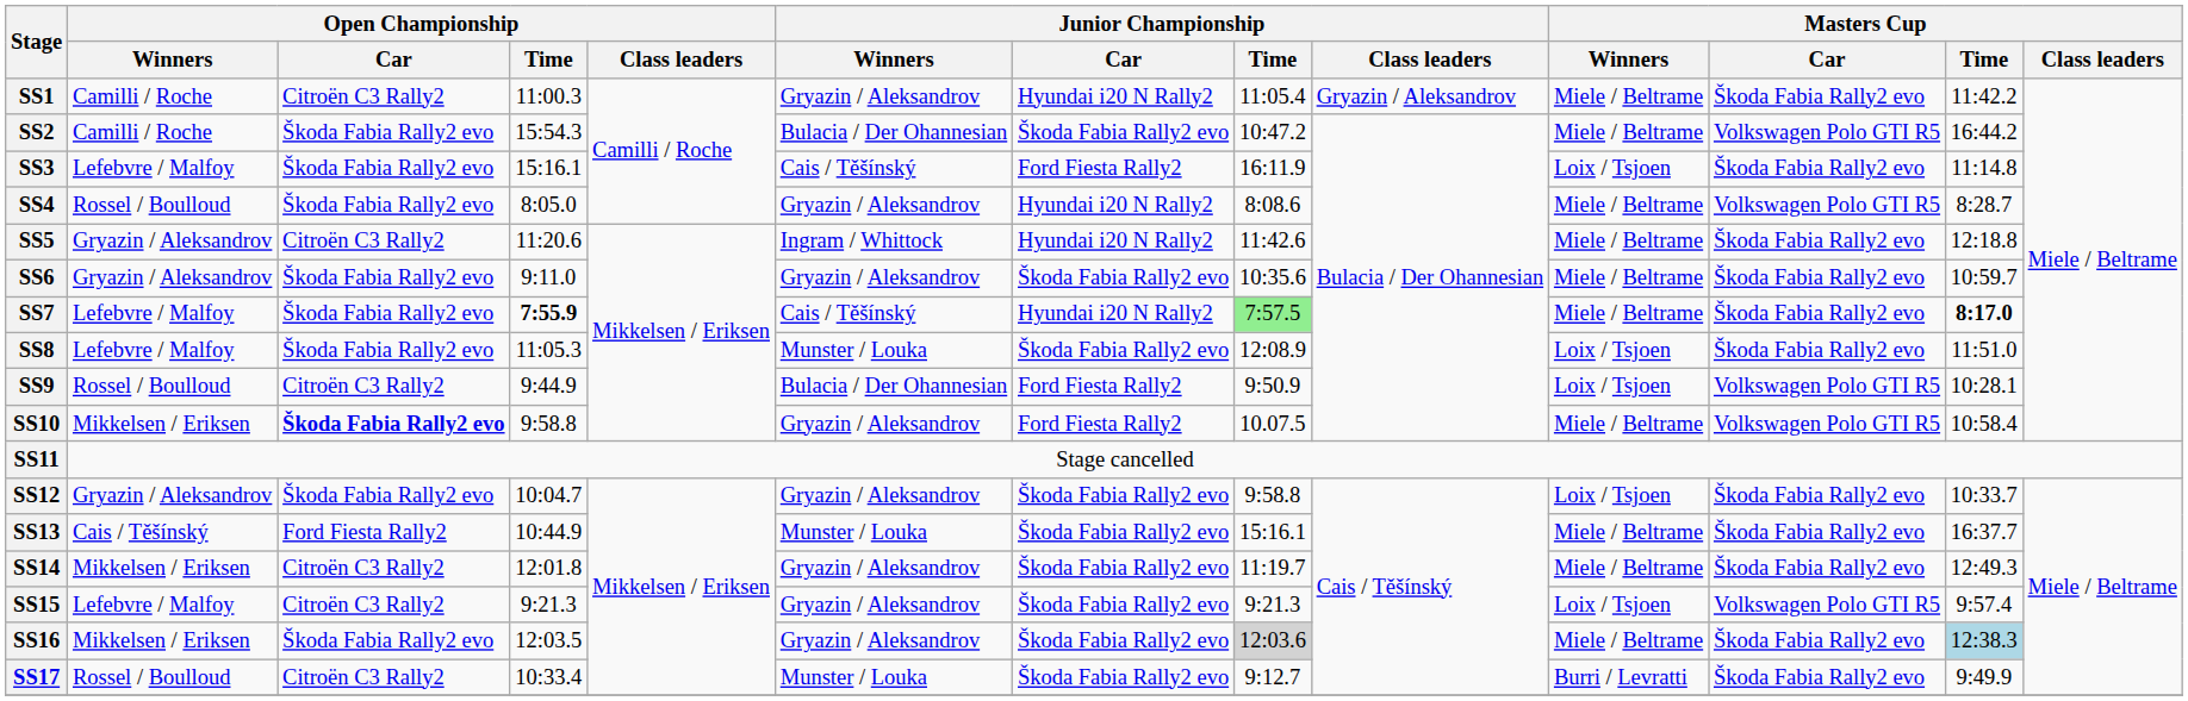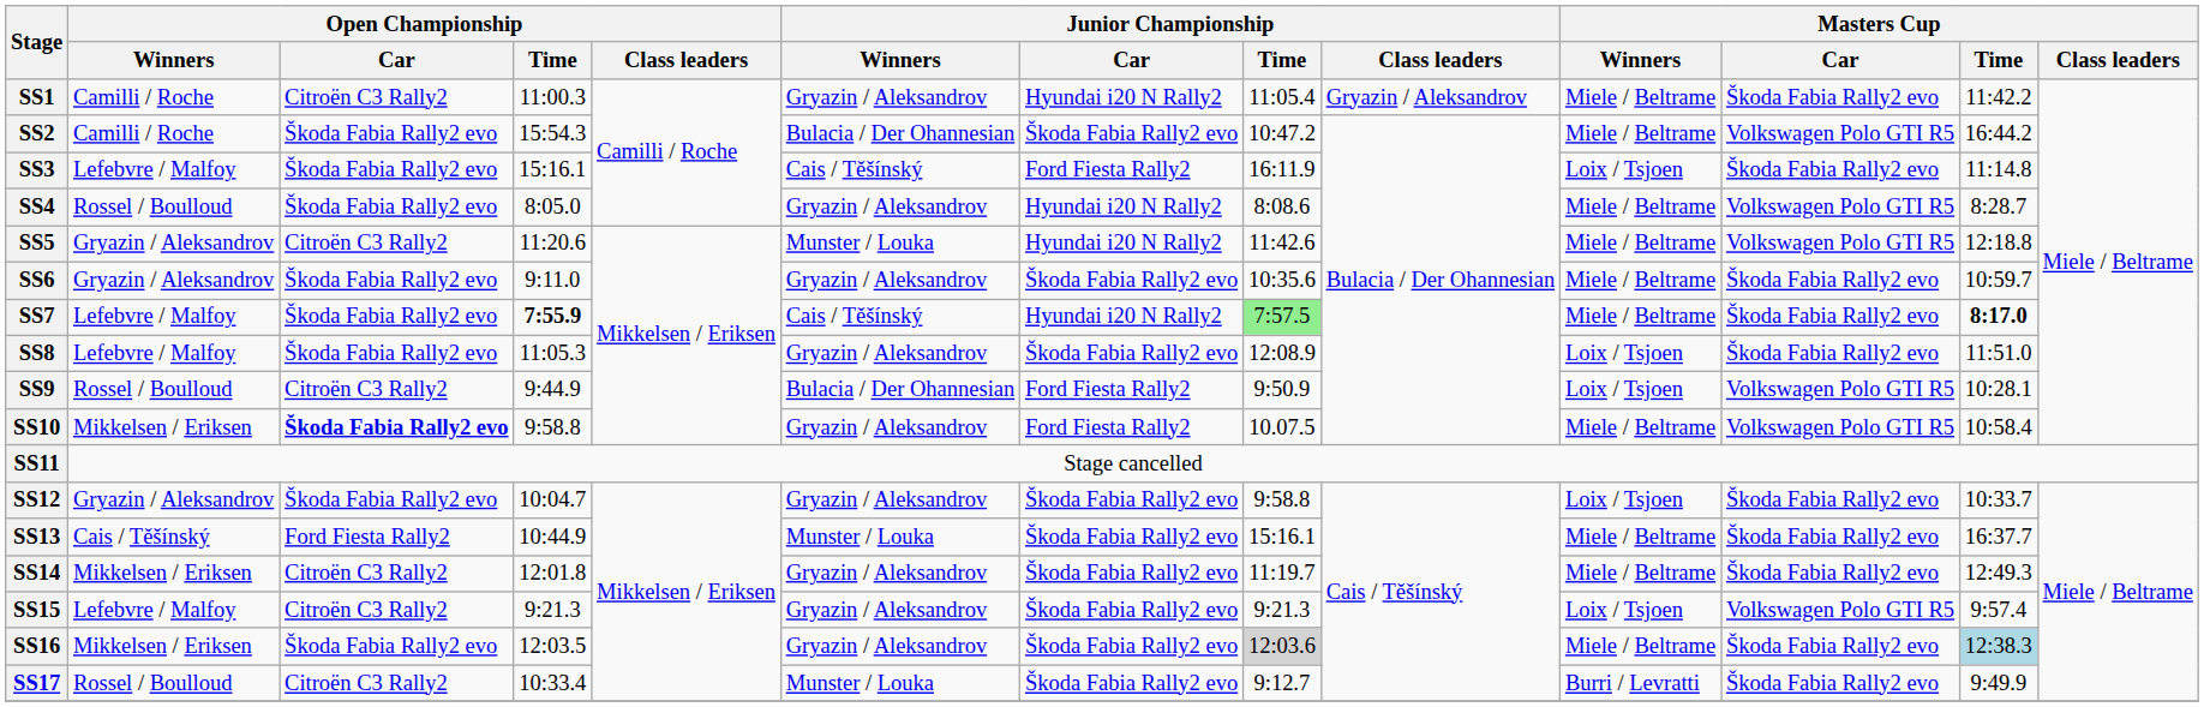 <table class="wikitable" style="font-size:85%">
 <tr>
 <th rowspan="2">Stage</th>
 <th colspan="4">Open Championship</th>
 <th colspan="4">Junior Championship</th>
 <th colspan="4">Masters Cup</th>
 </tr>
 <tr>
 <th>Winners</th>
 <th>Car</th>
 <th>Time</th>
 <th>Class leaders</th>
 <th>Winners</th>
 <th>Car</th>
 <th>Time</th>
 <th>Class leaders</th>
 <th>Winners</th>
 <th>Car</th>
 <th>Time</th>
 <th>Class leaders</th>
 </tr>
 <tr>
 <th>SS1</th>
 <td><a href='#'>Camilli</a> / <a href='#'>Roche</a></td>
 <td><a href='#'>Citroën C3 Rally2</a></td>
 <td align="center">11:00.3</td>
 <td rowspan="4"><a href='#'>Camilli</a> / <a href='#'>Roche</a></td>
 <td><a href='#'>Gryazin</a> / <a href='#'>Aleksandrov</a></td>
 <td><a href='#'>Hyundai i20 N Rally2</a></td>
 <td align="center">11:05.4</td>
 <td><a href='#'>Gryazin</a> / <a href='#'>Aleksandrov</a></td>
 <td nowrap><a href='#'>Miele</a> / <a href='#'>Beltrame</a></td>
 <td><a href='#'>Škoda Fabia Rally2 evo</a></td>
 <td align="center">11:42.2</td>
 <td rowspan="10" nowrap><a href='#'>Miele</a> / <a href='#'>Beltrame</a></td>
 </tr>
 <tr>
 <th>SS2</th>
 <td><a href='#'>Camilli</a> / <a href='#'>Roche</a></td>
 <td><a href='#'>Škoda Fabia Rally2 evo</a></td>
 <td align="center">15:54.3</td>
 <td nowrap><a href='#'>Bulacia</a> / <a href='#'>Der Ohannesian</a></td>
 <td><a href='#'>Škoda Fabia Rally2 evo</a></td>
 <td align="center">10:47.2</td>
 <td rowspan="9" nowrap><a href='#'>Bulacia</a> / <a href='#'>Der Ohannesian</a></td>
 <td><a href='#'>Miele</a> / <a href='#'>Beltrame</a></td>
 <td><a href='#'>Volkswagen Polo GTI R5</a></td>
 <td align="center">16:44.2</td>
 </tr>
 <tr>
 <th>SS3</th>
 <td><a href='#'>Lefebvre</a> / <a href='#'>Malfoy</a></td>
 <td><a href='#'>Škoda Fabia Rally2 evo</a></td>
 <td align="center">15:16.1</td>
 <td><a href='#'>Cais</a> / <a href='#'>Těšínský</a></td>
 <td><a href='#'>Ford Fiesta Rally2</a></td>
 <td align="center">16:11.9</td>
 <td><a href='#'>Loix</a> / <a href='#'>Tsjoen</a></td>
 <td><a href='#'>Škoda Fabia Rally2 evo</a></td>
 <td align="center">11:14.8</td>
 </tr>
 <tr>
 <th>SS4</th>
 <td><a href='#'>Rossel</a> / <a href='#'>Boulloud</a></td>
 <td nowrap><a href='#'>Škoda Fabia Rally2 evo</a></td>
 <td align="center">8:05.0</td>
 <td><a href='#'>Gryazin</a> / <a href='#'>Aleksandrov</a></td>
 <td><a href='#'>Hyundai i20 N Rally2</a></td>
 <td align="center">8:08.6</td>
 <td><a href='#'>Miele</a> / <a href='#'>Beltrame</a></td>
 <td><a href='#'>Volkswagen Polo GTI R5</a></td>
 <td align="center">8:28.7</td>
 </tr>
 <tr>
 <th>SS5</th>
 <td><a href='#'>Gryazin</a> / <a href='#'>Aleksandrov</a></td>
 <td><a href='#'>Citroën C3 Rally2</a></td>
 <td align="center">11:20.6</td>
 <td rowspan="6" nowrap><a href='#'>Mikkelsen</a> / <a href='#'>Eriksen</a></td>
-<td><a href='#'>Ingram</a> / <a href='#'>Whittock</a></td>
+<td><a href='#'>Munster</a> / <a href='#'>Louka</a></td>
 <td><a href='#'>Hyundai i20 N Rally2</a></td>
 <td align="center">11:42.6</td>
 <td><a href='#'>Miele</a> / <a href='#'>Beltrame</a></td>
-<td><a href='#'>Škoda Fabia Rally2 evo</a></td>
+<td><a href='#'>Volkswagen Polo GTI R5</a></td>
 <td align="center">12:18.8</td>
 </tr>
 <tr>
 <th>SS6</th>
 <td nowrap><a href='#'>Gryazin</a> / <a href='#'>Aleksandrov</a></td>
 <td nowrap><a href='#'>Škoda Fabia Rally2 evo</a></td>
 <td align="center">9:11.0</td>
 <td><a href='#'>Gryazin</a> / <a href='#'>Aleksandrov</a></td>
 <td><a href='#'>Škoda Fabia Rally2 evo</a></td>
 <td align="center">10:35.6</td>
 <td><a href='#'>Miele</a> / <a href='#'>Beltrame</a></td>
 <td><a href='#'>Škoda Fabia Rally2 evo</a></td>
 <td align="center">10:59.7</td>
 </tr>
 <tr>
 <th>SS7</th>
 <td><a href='#'>Lefebvre</a> / <a href='#'>Malfoy</a></td>
 <td nowrap><a href='#'>Škoda Fabia Rally2 evo</a></td>
 <td align="center"><strong>7:55.9</strong></td>
 <td><a href='#'>Cais</a> / <a href='#'>Těšínský</a></td>
 <td><a href='#'>Hyundai i20 N Rally2</a></td>
 <td align="center" style="background: lightgreen;">7:57.5</td>
 <td><a href='#'>Miele</a> / <a href='#'>Beltrame</a></td>
 <td><a href='#'>Škoda Fabia Rally2 evo</a></td>
 <td align="center"><strong>8:17.0</strong></td>
 </tr>
 <tr>
 <th>SS8</th>
 <td><a href='#'>Lefebvre</a> / <a href='#'>Malfoy</a></td>
 <td><a href='#'>Škoda Fabia Rally2 evo</a></td>
 <td align="center">11:05.3</td>
-<td><a href='#'>Munster</a> / <a href='#'>Louka</a></td>
+<td><a href='#'>Gryazin</a> / <a href='#'>Aleksandrov</a></td>
 <td><a href='#'>Škoda Fabia Rally2 evo</a></td>
 <td align="center">12:08.9</td>
 <td><a href='#'>Loix</a> / <a href='#'>Tsjoen</a></td>
 <td><a href='#'>Škoda Fabia Rally2 evo</a></td>
 <td align="center">11:51.0</td>
 </tr>
 <tr>
 <th>SS9</th>
 <td><a href='#'>Rossel</a> / <a href='#'>Boulloud</a></td>
 <td><a href='#'>Citroën C3 Rally2</a></td>
 <td align="center">9:44.9</td>
 <td><a href='#'>Bulacia</a> / <a href='#'>Der Ohannesian</a></td>
 <td><a href='#'>Ford Fiesta Rally2</a></td>
 <td align="center">9:50.9</td>
 <td><a href='#'>Loix</a> / <a href='#'>Tsjoen</a></td>
 <td><a href='#'>Volkswagen Polo GTI R5</a></td>
 <td align="center">10:28.1</td>
 </tr>
 <tr>
 <th>SS10</th>
 <td><a href='#'>Mikkelsen</a> / <a href='#'>Eriksen</a></td>
 <td><strong><a href='#'>Škoda Fabia Rally2 evo</a></strong></td>
 <td align="center">9:58.8</td>
 <td><a href='#'>Gryazin</a> / <a href='#'>Aleksandrov</a></td>
 <td><a href='#'>Ford Fiesta Rally2</a></td>
 <td align="center">10.07.5</td>
 <td><a href='#'>Miele</a> / <a href='#'>Beltrame</a></td>
 <td><a href='#'>Volkswagen Polo GTI R5</a></td>
 <td align="center">10:58.4</td>
 </tr>
 <tr>
 <th>SS11</th>
 <td colspan="12" align="center">Stage cancelled</td>
 </tr>
 <tr>
 <th>SS12</th>
 <td nowrap><a href='#'>Gryazin</a> / <a href='#'>Aleksandrov</a></td>
 <td><a href='#'>Škoda Fabia Rally2 evo</a></td>
 <td align="center">10:04.7</td>
 <td rowspan="6"><a href='#'>Mikkelsen</a> / <a href='#'>Eriksen</a></td>
 <td><a href='#'>Gryazin</a> / <a href='#'>Aleksandrov</a></td>
 <td><a href='#'>Škoda Fabia Rally2 evo</a></td>
 <td align="center">9:58.8</td>
 <td rowspan="6"><a href='#'>Cais</a> / <a href='#'>Těšínský</a></td>
 <td><a href='#'>Loix</a> / <a href='#'>Tsjoen</a></td>
 <td><a href='#'>Škoda Fabia Rally2 evo</a></td>
 <td align="center">10:33.7</td>
 <td rowspan="6"><a href='#'>Miele</a> / <a href='#'>Beltrame</a></td>
 </tr>
 <tr>
 <th>SS13</th>
 <td><a href='#'>Cais</a> / <a href='#'>Těšínský</a></td>
 <td><a href='#'>Ford Fiesta Rally2</a></td>
 <td align="center">10:44.9</td>
 <td><a href='#'>Munster</a> / <a href='#'>Louka</a></td>
 <td><a href='#'>Škoda Fabia Rally2 evo</a></td>
 <td align="center">15:16.1</td>
 <td nowrap><a href='#'>Miele</a> / <a href='#'>Beltrame</a></td>
 <td><a href='#'>Škoda Fabia Rally2 evo</a></td>
 <td align="center">16:37.7</td>
 </tr>
 <tr>
 <th>SS14</th>
 <td><a href='#'>Mikkelsen</a> / <a href='#'>Eriksen</a></td>
 <td><a href='#'>Citroën C3 Rally2</a></td>
 <td align="center">12:01.8</td>
 <td><a href='#'>Gryazin</a> / <a href='#'>Aleksandrov</a></td>
 <td><a href='#'>Škoda Fabia Rally2 evo</a></td>
 <td align="center">11:19.7</td>
 <td><a href='#'>Miele</a> / <a href='#'>Beltrame</a></td>
 <td><a href='#'>Škoda Fabia Rally2 evo</a></td>
 <td align="center">12:49.3</td>
 </tr>
 <tr>
 <th>SS15</th>
 <td><a href='#'>Lefebvre</a> / <a href='#'>Malfoy</a></td>
 <td><a href='#'>Citroën C3 Rally2</a></td>
 <td align="center">9:21.3</td>
 <td><a href='#'>Gryazin</a> / <a href='#'>Aleksandrov</a></td>
 <td><a href='#'>Škoda Fabia Rally2 evo</a></td>
 <td align="center">9:21.3</td>
 <td><a href='#'>Loix</a> / <a href='#'>Tsjoen</a></td>
 <td nowrap><a href='#'>Volkswagen Polo GTI R5</a></td>
 <td align="center">9:57.4</td>
 </tr>
 <tr>
 <th>SS16</th>
 <td><a href='#'>Mikkelsen</a> / <a href='#'>Eriksen</a></td>
 <td><a href='#'>Škoda Fabia Rally2 evo</a></td>
 <td align="center">12:03.5</td>
 <td><a href='#'>Gryazin</a> / <a href='#'>Aleksandrov</a></td>
 <td><a href='#'>Škoda Fabia Rally2 evo</a></td>
 <td align="center" style="background: lightgrey;">12:03.6</td>
 <td><a href='#'>Miele</a> / <a href='#'>Beltrame</a></td>
 <td><a href='#'>Škoda Fabia Rally2 evo</a></td>
 <td align="center" style="background: lightblue;">12:38.3</td>
 </tr>
 <tr>
 <th><a href='#'>SS17</a></th>
 <td><a href='#'>Rossel</a> / <a href='#'>Boulloud</a></td>
 <td><a href='#'>Citroën C3 Rally2</a></td>
 <td align="center">10:33.4</td>
 <td><a href='#'>Munster</a> / <a href='#'>Louka</a></td>
 <td nowrap><a href='#'>Škoda Fabia Rally2 evo</a></td>
 <td align="center">9:12.7</td>
 <td><a href='#'>Burri</a> / <a href='#'>Levratti</a></td>
 <td><a href='#'>Škoda Fabia Rally2 evo</a></td>
 <td align="center">9:49.9</td>
 </tr>
 <tr>
 </tr>
 </table>
